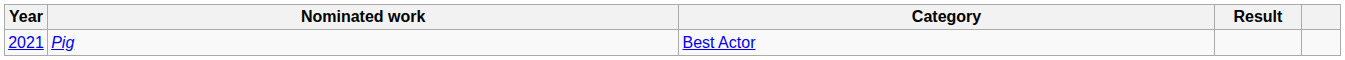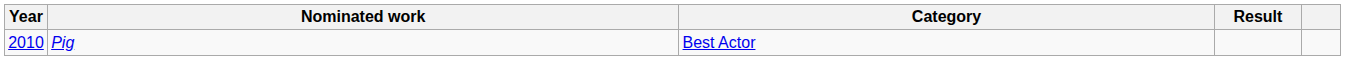 <table class="wikitable sortable">
 <tr>
 <th scope="col" style="width:1em;">Year</th>
 <th scope="col" style="width:39em;">Nominated work</th>
 <th scope="col" style="width:33em;">Category</th>
 <th scope="col" style="width:5em;">Result</th>
 <th scope="col" style="width:2em;" class="unsortable"></th>
 </tr>
 <tr>
-<td><a href='#'>2021</a></td>
+<td><a href='#'>2010</a></td>
 <td><em><a href='#'>Pig</a></em></td>
 <td><a href='#'>Best Actor</a></td>
 <td></td>
 <td style="text-align:center;"></td>
 </tr>
 </table>
